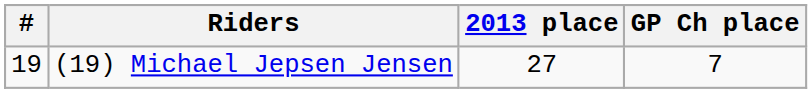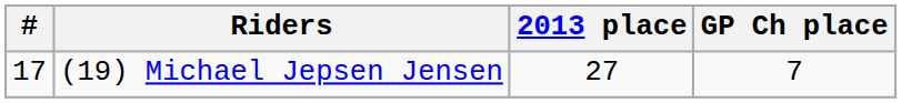 <table class="wikitable" style="text-align: center; font-size: 95%">
 <tr>
 <th>#</th>
 <th>Riders</th>
 <th><a href='#'>2013</a> place</th>
 <th>GP Ch place</th>
 </tr>
 <tr>
-<td>19</td>
+<td>17</td>
 <td align=left> (19) <a href='#'>Michael Jepsen Jensen</a></td>
 <td>27</td>
 <td>7</td>
 </tr>
 </table>
